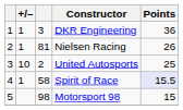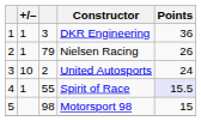 <table class="wikitable" style="font-size: 95%;">
 <tr>
 <th scope="col"></th>
 <th scope="col">+/–</th>
 <th scope="col"></th>
 <th scope="col">Constructor</th>
 <th scope="col">Points</th>
 </tr>
 <tr>
 <td align="center">1</td>
 <td align="left"> 1</td>
 <td align="left">3</td>
 <td> <a href='#'>DKR Engineering</a></td>
 <td align="right">36</td>
 </tr>
 <tr>
 <td align="center">2</td>
 <td align="left"> 1</td>
-<td align="left">81</td>
+<td align="left">79</td>
 <td> Nielsen Racing</td>
 <td align="right">26</td>
 </tr>
 <tr>
 <td align="center">3</td>
 <td align="left"> 10</td>
 <td align="left">2</td>
 <td> <a href='#'>United Autosports</a></td>
-<td align="right">25</td>
+<td align="right">24</td>
 </tr>
 <tr>
 <td align="center">4</td>
 <td align="left"> 1</td>
-<td align="left">58</td>
+<td align="left">55</td>
 <td> <a href='#'>Spirit of Race</a></td>
 <td align="right" style="background: lavender;">15.5</td>
 </tr>
 <tr>
 <td align="center">5</td>
 <td align="left"></td>
 <td align="left">98</td>
 <td> <a href='#'>Motorsport 98</a></td>
 <td align="right">15</td>
 </tr>
 <tr>
 </tr>
 </table>
